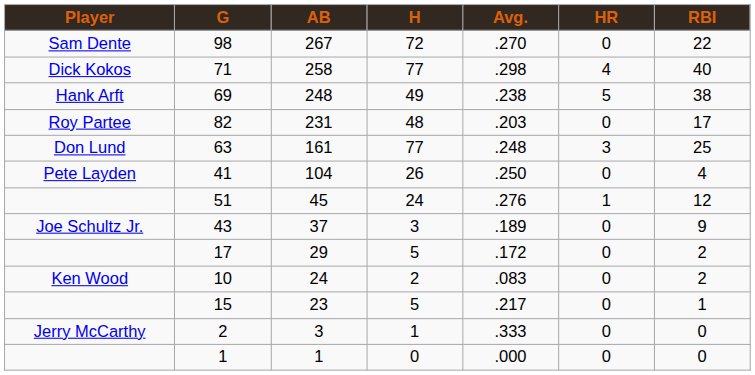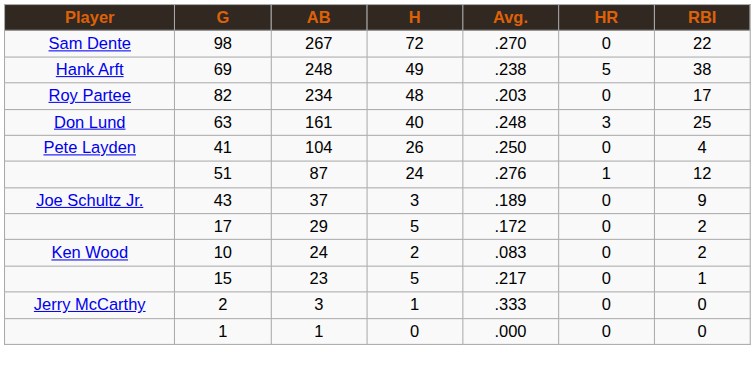 <table class="wikitable sortable">
 <tr>
 <th style="background:#312821;color:#de6108;" width="16%">Player</th>
 <th style="background:#312821;color:#de6108;" width="9%">G</th>
 <th style="background:#312821;color:#de6108;" width="9%">AB</th>
 <th style="background:#312821;color:#de6108;" width="9%">H</th>
 <th style="background:#312821;color:#de6108;" width="9%">Avg.</th>
 <th style="background:#312821;color:#de6108;" width="9%">HR</th>
 <th style="background:#312821;color:#de6108;" width="9%">RBI</th>
 </tr>
 <tr align="center">
 <td><a href='#'>Sam Dente</a></td>
 <td>98</td>
 <td>267</td>
 <td>72</td>
 <td>.270</td>
 <td>0</td>
 <td>22</td>
 </tr>
 <tr align=center>
-<td><a href='#'>Dick Kokos</a></td>
-<td>71</td>
-<td>258</td>
-<td>77</td>
-<td>.298</td>
-<td>4</td>
-<td>40</td>
-</tr>
-<tr align=center>
 <td><a href='#'>Hank Arft</a></td>
 <td>69</td>
 <td>248</td>
 <td>49</td>
 <td>.238</td>
 <td>5</td>
 <td>38</td>
 </tr>
 <tr align=center>
 <td><a href='#'>Roy Partee</a></td>
 <td>82</td>
-<td>231</td>
+<td>234</td>
 <td>48</td>
 <td>.203</td>
 <td>0</td>
 <td>17</td>
 </tr>
 <tr align=center>
 <td><a href='#'>Don Lund</a></td>
 <td>63</td>
 <td>161</td>
-<td>77</td>
+<td>40</td>
 <td>.248</td>
 <td>3</td>
 <td>25</td>
 </tr>
 <tr align=center>
 <td><a href='#'>Pete Layden</a></td>
 <td>41</td>
 <td>104</td>
 <td>26</td>
 <td>.250</td>
 <td>0</td>
 <td>4</td>
 </tr>
 <tr align=center>
 <td></td>
 <td>51</td>
-<td>45</td>
+<td>87</td>
 <td>24</td>
 <td>.276</td>
 <td>1</td>
 <td>12</td>
 </tr>
 <tr align="center">
 <td><a href='#'>Joe Schultz Jr.</a></td>
 <td>43</td>
 <td>37</td>
 <td>3</td>
 <td>.189</td>
 <td>0</td>
 <td>9</td>
 </tr>
 <tr align=center>
 <td></td>
 <td>17</td>
 <td>29</td>
 <td>5</td>
 <td>.172</td>
 <td>0</td>
 <td>2</td>
 </tr>
 <tr align="center">
 <td><a href='#'>Ken Wood</a></td>
 <td>10</td>
 <td>24</td>
 <td>2</td>
 <td>.083</td>
 <td>0</td>
 <td>2</td>
 </tr>
 <tr align=center>
 <td></td>
 <td>15</td>
 <td>23</td>
 <td>5</td>
 <td>.217</td>
 <td>0</td>
 <td>1</td>
 </tr>
 <tr align="center">
 <td><a href='#'>Jerry McCarthy</a></td>
 <td>2</td>
 <td>3</td>
 <td>1</td>
 <td>.333</td>
 <td>0</td>
 <td>0</td>
 </tr>
 <tr align=center>
 <td></td>
 <td>1</td>
 <td>1</td>
 <td>0</td>
 <td>.000</td>
 <td>0</td>
 <td>0</td>
 </tr>
 </table>
